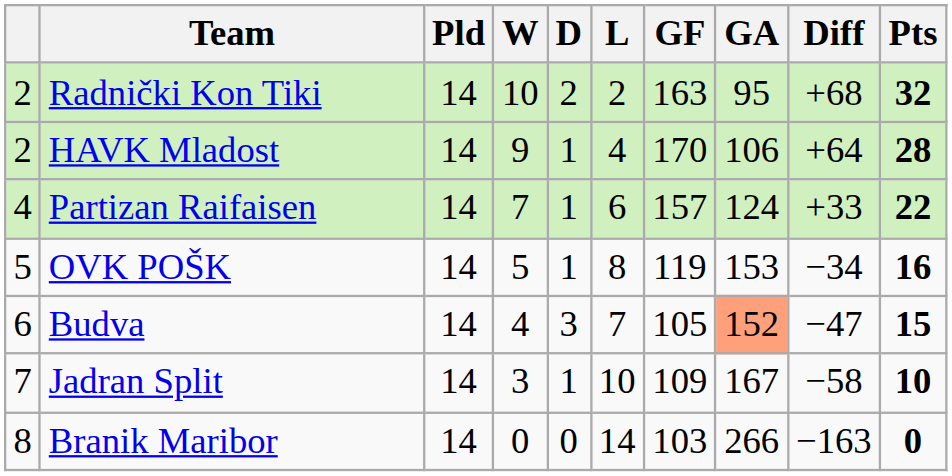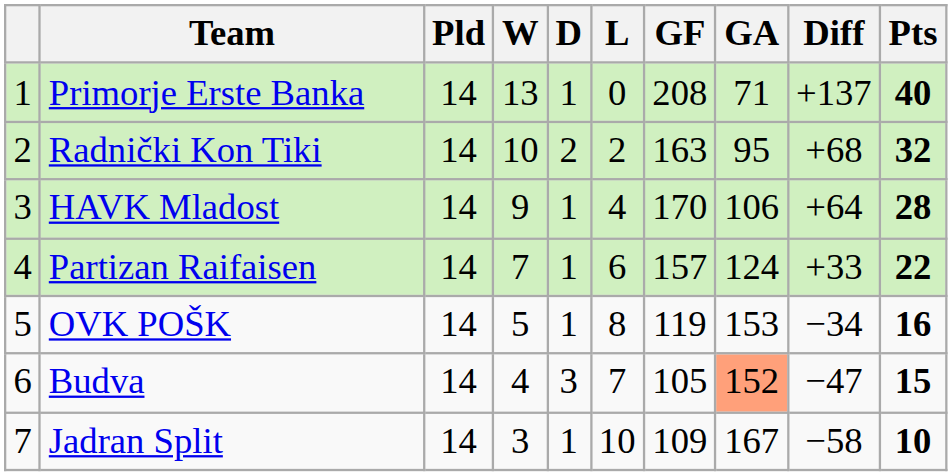 <table class="wikitable sortable" style="text-align:center">
 <tr>
 <th></th>
 <th width="160">Team</th>
 <th>Pld</th>
 <th>W</th>
 <th>D</th>
 <th>L</th>
 <th>GF</th>
 <th>GA</th>
 <th>Diff</th>
 <th>Pts</th>
 </tr>
 <tr style="background: #D0F0C0;">
+<td>1</td>
+<td align=left> <a href='#'>Primorje Erste Banka</a></td>
+<td>14</td>
+<td>13</td>
+<td>1</td>
+<td>0</td>
+<td>208</td>
+<td>71</td>
+<td>+137</td>
+<td><strong>40</strong></td>
+</tr>
+<tr style="background: #D0F0C0;">
 <td>2</td>
 <td align=left> <a href='#'>Radnički Kon Tiki</a></td>
 <td>14</td>
 <td>10</td>
 <td>2</td>
 <td>2</td>
 <td>163</td>
 <td>95</td>
 <td>+68</td>
 <td><strong>32</strong></td>
 </tr>
 <tr style="background: #D0F0C0;">
-<td>2</td>
+<td>3</td>
 <td align=left> <a href='#'>HAVK Mladost</a></td>
 <td>14</td>
 <td>9</td>
 <td>1</td>
 <td>4</td>
 <td>170</td>
 <td>106</td>
 <td>+64</td>
 <td><strong>28</strong></td>
 </tr>
 <tr style="background: #D0F0C0;">
 <td>4</td>
 <td align=left> <a href='#'>Partizan Raifaisen</a></td>
 <td>14</td>
 <td>7</td>
 <td>1</td>
 <td>6</td>
 <td>157</td>
 <td>124</td>
 <td>+33</td>
 <td><strong>22</strong></td>
 </tr>
 <tr>
 <td>5</td>
 <td align=left> <a href='#'>OVK POŠK</a></td>
 <td>14</td>
 <td>5</td>
 <td>1</td>
 <td>8</td>
 <td>119</td>
 <td>153</td>
 <td>−34</td>
 <td><strong>16</strong></td>
 </tr>
 <tr>
 <td>6</td>
 <td align=left> <a href='#'>Budva</a></td>
 <td>14</td>
 <td>4</td>
 <td>3</td>
 <td>7</td>
 <td>105</td>
 <td style="background: lightsalmon;">152</td>
 <td>−47</td>
 <td><strong>15</strong></td>
 </tr>
 <tr>
 <td>7</td>
 <td align=left> <a href='#'>Jadran Split</a></td>
 <td>14</td>
 <td>3</td>
 <td>1</td>
 <td>10</td>
 <td>109</td>
 <td>167</td>
 <td>−58</td>
 <td><strong>10</strong></td>
 </tr>
-<tr>
-<td>8</td>
-<td align=left> <a href='#'>Branik Maribor</a></td>
-<td>14</td>
-<td>0</td>
-<td>0</td>
-<td>14</td>
-<td>103</td>
-<td>266</td>
-<td>−163</td>
-<td><strong>0</strong></td>
-</tr>
 </table>
